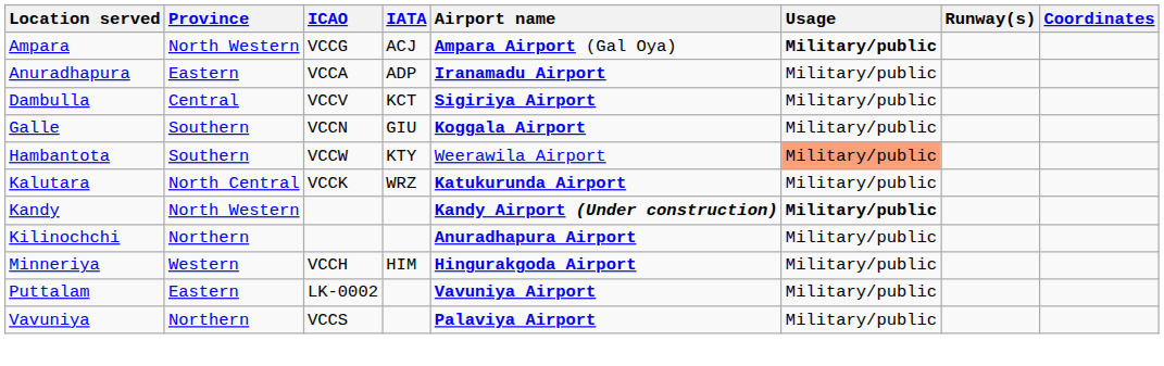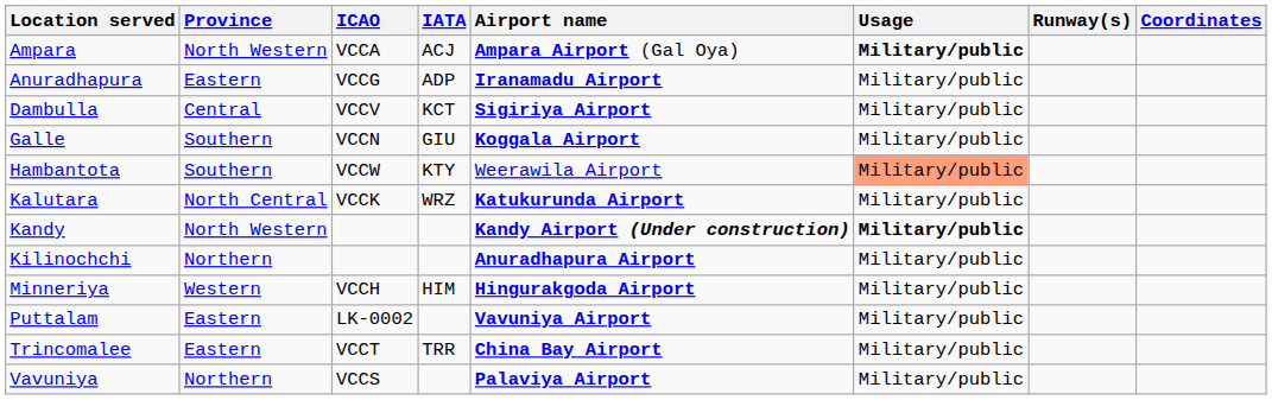 <table class="wikitable sortable" border="1" style="text-align:left;">
 <tr valign=baseline>
 <th style="text-align:left;">Location served</th>
 <th style="text-align:left;"><a href='#'>Province</a></th>
 <th style="text-align:left;"><a href='#'>ICAO</a></th>
 <th style="text-align:left;"><a href='#'>IATA</a></th>
 <th style="text-align:left;">Airport name</th>
 <th style="text-align:left;">Usage</th>
 <th style="text-align:left;">Runway(s)</th>
 <th style="text-align:left;"><a href='#'>Coordinates</a></th>
 </tr>
 <tr valign=top>
 <td><a href='#'>Ampara</a></td>
 <td><a href='#'>North Western</a></td>
-<td>VCCG</td>
+<td>VCCA</td>
 <td>ACJ</td>
 <td><strong><a href='#'>Ampara Airport</a></strong> (Gal Oya)</td>
 <td><strong>Military/public</strong></td>
 <td></td>
 <td></td>
 </tr>
 <tr>
 <td><a href='#'>Anuradhapura</a></td>
 <td><a href='#'>Eastern</a></td>
-<td>VCCA</td>
+<td>VCCG</td>
 <td>ADP</td>
 <td><strong><a href='#'>Iranamadu Airport</a></strong></td>
 <td>Military/public</td>
 <td></td>
 <td></td>
 </tr>
 <tr>
 <td><a href='#'>Dambulla</a></td>
 <td><a href='#'>Central</a></td>
 <td>VCCV</td>
 <td>KCT</td>
 <td><strong><a href='#'>Sigiriya Airport</a></strong></td>
 <td>Military/public</td>
 <td></td>
 <td></td>
 </tr>
 <tr>
 <td><a href='#'>Galle</a></td>
 <td><a href='#'>Southern</a></td>
 <td>VCCN</td>
 <td>GIU</td>
 <td><strong><a href='#'>Koggala Airport</a></strong></td>
 <td>Military/public</td>
 <td></td>
 <td></td>
 </tr>
 <tr>
 <td><a href='#'>Hambantota</a></td>
 <td><a href='#'>Southern</a></td>
 <td>VCCW</td>
 <td>KTY</td>
 <td><a href='#'>Weerawila Airport</a></td>
 <td style="background: lightsalmon;">Military/public</td>
 <td></td>
 <td></td>
 </tr>
 <tr>
 <td><a href='#'>Kalutara</a></td>
 <td><a href='#'>North Central</a></td>
 <td>VCCK</td>
 <td>WRZ</td>
 <td><strong><a href='#'>Katukurunda Airport</a></strong></td>
 <td>Military/public</td>
 <td></td>
 <td></td>
 </tr>
 <tr>
 <td><a href='#'>Kandy</a></td>
 <td><a href='#'>North Western</a></td>
 <td></td>
 <td></td>
 <td><strong><a href='#'>Kandy Airport</a> <em>(Under construction)</em></strong></td>
 <td><strong>Military/public</strong></td>
 <td></td>
 <td></td>
 </tr>
 <tr>
 <td><a href='#'>Kilinochchi</a></td>
 <td><a href='#'>Northern</a></td>
 <td></td>
 <td></td>
 <td><strong><a href='#'>Anuradhapura Airport</a></strong></td>
 <td>Military/public</td>
 <td></td>
 <td></td>
 </tr>
 <tr>
 <td><a href='#'>Minneriya</a></td>
 <td><a href='#'>Western</a></td>
 <td>VCCH</td>
 <td>HIM</td>
 <td><strong><a href='#'>Hingurakgoda Airport</a></strong></td>
 <td>Military/public</td>
 <td></td>
 <td></td>
 </tr>
 <tr>
 <td><a href='#'>Puttalam</a></td>
 <td><a href='#'>Eastern</a></td>
 <td>LK-0002</td>
 <td></td>
 <td><strong><a href='#'>Vavuniya Airport</a></strong></td>
 <td>Military/public</td>
 <td></td>
 <td></td>
 </tr>
 <tr>
+<td><a href='#'>Trincomalee</a></td>
+<td><a href='#'>Eastern</a></td>
+<td>VCCT</td>
+<td>TRR</td>
+<td><strong><a href='#'>China Bay Airport</a></strong></td>
+<td>Military/public</td>
+<td></td>
+<td></td>
+</tr>
+<tr>
 <td><a href='#'>Vavuniya</a></td>
 <td><a href='#'>Northern</a></td>
 <td>VCCS</td>
 <td></td>
 <td><strong><a href='#'>Palaviya Airport</a></strong></td>
 <td>Military/public</td>
 <td></td>
 <td></td>
 </tr>
 </table>
